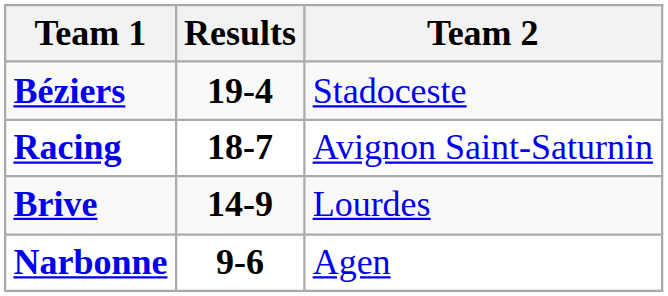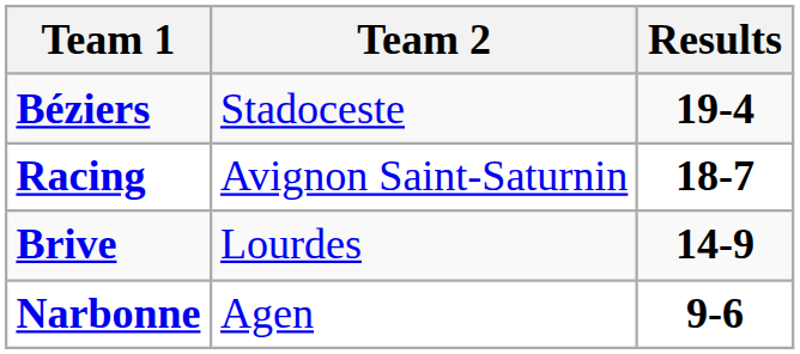 <table class="wikitable">
 <tr>
 <th>Team 1</th>
+<th>Team 2</th>
 <th>Results</th>
-<th>Team 2</th>
 </tr>
 <tr>
 <td><strong><a href='#'>Béziers</a></strong></td>
+<td><a href='#'>Stadoceste</a></td>
 <td align="center"><strong>19-4</strong></td>
-<td><a href='#'>Stadoceste</a></td>
 </tr>
 <tr bgcolor="white">
 <td><strong><a href='#'>Racing</a></strong></td>
+<td><a href='#'>Avignon Saint-Saturnin</a></td>
 <td align="center"><strong>18-7</strong></td>
-<td><a href='#'>Avignon Saint-Saturnin</a></td>
 </tr>
 <tr>
 <td><strong><a href='#'>Brive</a></strong></td>
+<td><a href='#'>Lourdes</a></td>
 <td align="center"><strong>14-9</strong></td>
-<td><a href='#'>Lourdes</a></td>
 </tr>
 <tr bgcolor="white">
 <td><strong><a href='#'>Narbonne</a></strong></td>
+<td><a href='#'>Agen</a></td>
 <td align="center"><strong>9-6</strong></td>
-<td><a href='#'>Agen</a></td>
 </tr>
 </table>
